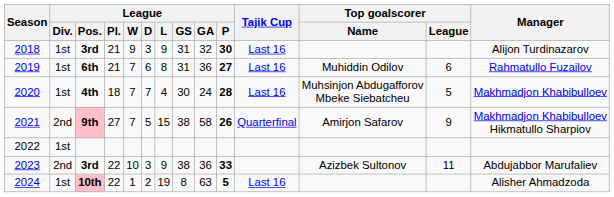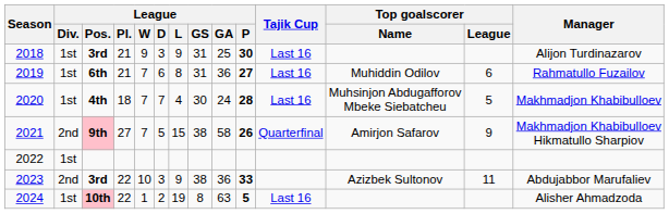 <table class="wikitable">
 <tr style="background:#efefef;">
 <th rowspan="2">Season</th>
 <th colspan="9">League</th>
 <th rowspan="2"><a href='#'>Tajik Cup</a></th>
 <th colspan="2">Top goalscorer</th>
 <th rowspan="2">Manager</th>
 </tr>
 <tr>
 <th>Div.</th>
 <th>Pos.</th>
 <th>Pl.</th>
 <th>W</th>
 <th>D</th>
 <th>L</th>
 <th>GS</th>
 <th>GA</th>
 <th>P</th>
 <th>Name</th>
 <th>League</th>
 </tr>
 <tr>
 <td align=center><a href='#'>2018</a></td>
 <td align=center>1st</td>
 <td align=center><strong>3rd</strong></td>
 <td align=center>21</td>
 <td align=center>9</td>
 <td align=center>3</td>
 <td align=center>9</td>
 <td align=center>31</td>
-<td align=center>32</td>
+<td align=center>25</td>
 <td align=center><strong>30</strong></td>
 <td align=center><a href='#'>Last 16</a></td>
 <td align=center></td>
 <td align=center></td>
 <td align=center>Alijon Turdinazarov</td>
 </tr>
 <tr>
 <td align=center><a href='#'>2019</a></td>
 <td align=center>1st</td>
 <td align=center><strong>6th</strong></td>
 <td align=center>21</td>
 <td align=center>7</td>
 <td align=center>6</td>
 <td align=center>8</td>
 <td align=center>31</td>
 <td align=center>36</td>
 <td align=center><strong>27</strong></td>
 <td align=center><a href='#'>Last 16</a></td>
 <td align=center>Muhiddin Odilov</td>
 <td align=center>6</td>
 <td align=center><a href='#'>Rahmatullo Fuzailov</a></td>
 </tr>
 <tr>
 <td align=center><a href='#'>2020</a></td>
 <td align=center>1st</td>
 <td align=center><strong>4th</strong></td>
 <td align=center>18</td>
 <td align=center>7</td>
 <td align=center>7</td>
 <td align=center>4</td>
 <td align=center>30</td>
 <td align=center>24</td>
 <td align=center><strong>28</strong></td>
 <td align=center><a href='#'>Last 16</a></td>
 <td align=center>Muhsinjon Abdugafforov <br> Mbeke Siebatcheu</td>
 <td align=center>5</td>
 <td align=center><a href='#'>Makhmadjon Khabibulloev</a></td>
 </tr>
 <tr>
 <td align=center><a href='#'>2021</a></td>
 <td align=center>2nd</td>
 <td style="text-align:center; background:pink;"><strong>9th</strong></td>
 <td align=center>27</td>
 <td align=center>7</td>
 <td align=center>5</td>
 <td align=center>15</td>
 <td align=center>38</td>
 <td align=center>58</td>
 <td align=center><strong>26</strong></td>
 <td align=center><a href='#'>Quarterfinal</a></td>
 <td align=center>Amirjon Safarov</td>
 <td align=center>9</td>
 <td align=center><a href='#'>Makhmadjon Khabibulloev</a> <br> Hikmatullo Sharpiov</td>
 </tr>
 <tr>
 <td align=center>2022</td>
 <td align=center>1st</td>
 <td align=center><strong> </strong></td>
 <td align=center></td>
 <td align=center></td>
 <td align=center></td>
 <td align=center></td>
 <td align=center></td>
 <td align=center></td>
 <td align=center><strong> </strong></td>
 <td align=center><a href='#'></a></td>
 <td align=center></td>
 <td align=center></td>
 <td align=center></td>
 </tr>
 <tr>
 <td align=center><a href='#'>2023</a></td>
 <td align=center>2nd</td>
 <td align=center><strong>3rd</strong></td>
 <td align=center>22</td>
 <td align=center>10</td>
 <td align=center>3</td>
 <td align=center>9</td>
 <td align=center>38</td>
 <td align=center>36</td>
 <td align=center><strong>33</strong></td>
 <td align=center><a href='#'></a></td>
 <td align=center>Azizbek Sultonov</td>
 <td align=center>11</td>
 <td align=center>Abdujabbor Marufaliev</td>
 </tr>
 <tr>
 <td align=center><a href='#'>2024</a></td>
 <td align=center>1st</td>
 <td style="text-align:center; background:pink;"><strong>10th</strong></td>
 <td align=center>22</td>
 <td align=center>1</td>
 <td align=center>2</td>
 <td align=center>19</td>
 <td align=center>8</td>
 <td align=center>63</td>
 <td align=center><strong>5</strong></td>
 <td align=center><a href='#'>Last 16</a></td>
 <td align=center></td>
 <td align=center></td>
 <td align=center>Alisher Ahmadzoda</td>
 </tr>
 </table>
